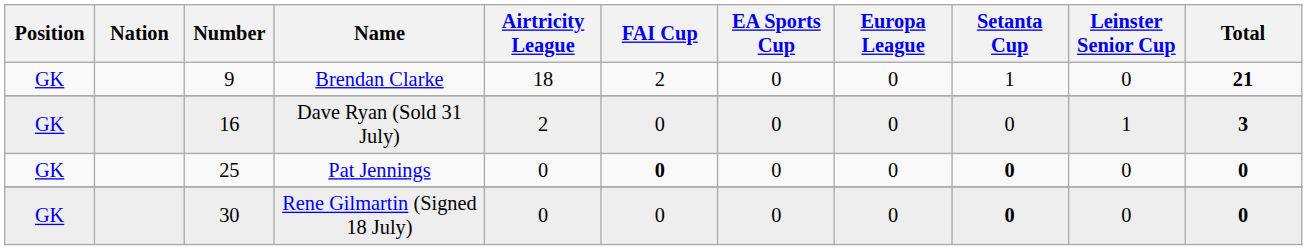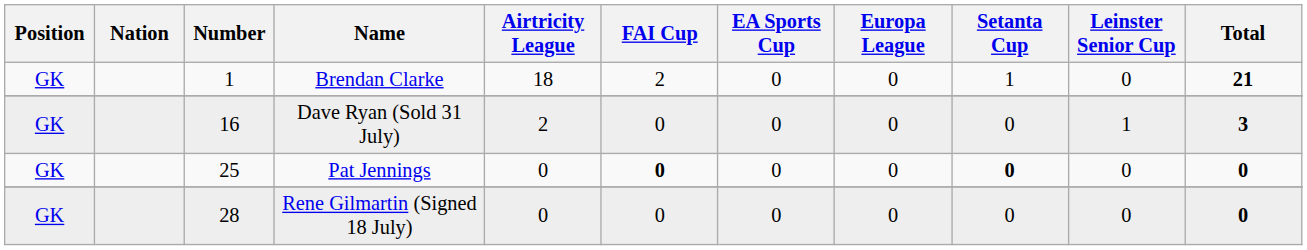 <table class="wikitable" style="font-size: 95%; text-align: center;">
 <tr>
 <th width=60>Position</th>
 <th width=60>Nation</th>
 <th width=60>Number</th>
 <th width=150>Name</th>
 <th width=80><a href='#'>Airtricity League</a></th>
 <th width=80><a href='#'>FAI Cup</a></th>
 <th width=80><a href='#'>EA Sports Cup</a></th>
 <th width=80><a href='#'>Europa League</a></th>
 <th width=80><a href='#'>Setanta Cup</a></th>
 <th width=80><a href='#'>Leinster Senior Cup</a></th>
 <th width=80>Total</th>
 </tr>
 <tr>
 <td><a href='#'>GK</a></td>
 <td></td>
-<td>9</td>
+<td>1</td>
 <td><a href='#'>Brendan Clarke</a></td>
 <td>18</td>
 <td>2</td>
 <td>0</td>
 <td>0</td>
 <td>1</td>
 <td>0</td>
 <td><strong>21</strong></td>
 </tr>
 <tr>
 </tr>
 <tr bgcolor=#EEEEEE>
 <td><a href='#'>GK</a></td>
 <td></td>
 <td>16</td>
 <td>Dave Ryan (Sold 31 July)</td>
 <td>2</td>
 <td>0</td>
 <td>0</td>
 <td>0</td>
 <td>0</td>
 <td>1</td>
 <td><strong>3</strong></td>
 </tr>
 <tr>
 <td><a href='#'>GK</a></td>
 <td></td>
 <td>25</td>
 <td><a href='#'>Pat Jennings</a></td>
 <td>0</td>
 <td><strong>0</strong></td>
 <td>0</td>
 <td>0</td>
 <td><strong>0</strong></td>
 <td>0</td>
 <td><strong>0</strong></td>
 </tr>
 <tr>
 </tr>
 <tr bgcolor=#EEEEEE>
 <td><a href='#'>GK</a></td>
 <td></td>
-<td>30</td>
+<td>28</td>
 <td><a href='#'>Rene Gilmartin</a> (Signed 18 July)</td>
 <td>0</td>
 <td>0</td>
 <td>0</td>
 <td>0</td>
-<td><strong>0</strong></td>
+<td>0</td>
 <td>0</td>
 <td><strong>0</strong></td>
 </tr>
 </table>
